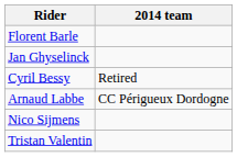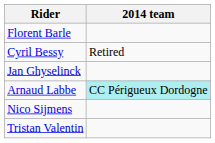 <table class="wikitable">
 <tr>
 <th>Rider</th>
 <th>2014 team</th>
 </tr>
 <tr>
 <td><a href='#'>Florent Barle</a></td>
 <td></td>
 </tr>
 <tr>
+<td><a href='#'>Cyril Bessy</a></td>
+<td>Retired</td>
+</tr>
+<tr>
 <td><a href='#'>Jan Ghyselinck</a></td>
 <td></td>
 </tr>
 <tr>
-<td><a href='#'>Cyril Bessy</a></td>
-<td>Retired</td>
-</tr>
-<tr>
 <td><a href='#'>Arnaud Labbe</a></td>
-<td>CC Périgueux Dordogne</td>
+<td style="background: paleturquoise;">CC Périgueux Dordogne</td>
 </tr>
 <tr>
 <td><a href='#'>Nico Sijmens</a></td>
 <td></td>
 </tr>
 <tr>
 <td><a href='#'>Tristan Valentin</a></td>
 <td></td>
 </tr>
 </table>
